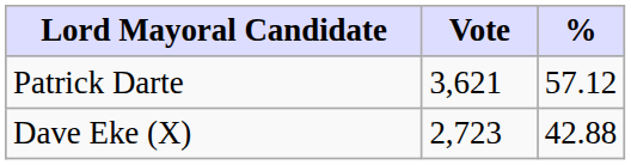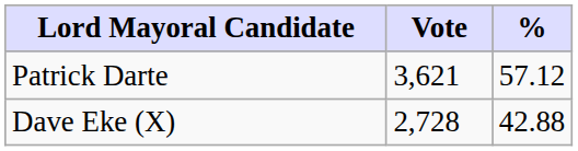 <table class="wikitable">
 <tr>
 <th style="background:#ddf; width:200px;">Lord Mayoral Candidate </th>
 <th style="background:#ddf; width:50px;">Vote</th>
 <th style="background:#ddf; width:30px;">%</th>
 </tr>
 <tr>
 <td>Patrick Darte</td>
 <td>3,621</td>
 <td>57.12</td>
 </tr>
 <tr>
 <td>Dave Eke (X)</td>
-<td>2,723</td>
+<td>2,728</td>
 <td>42.88</td>
 </tr>
 </table>
